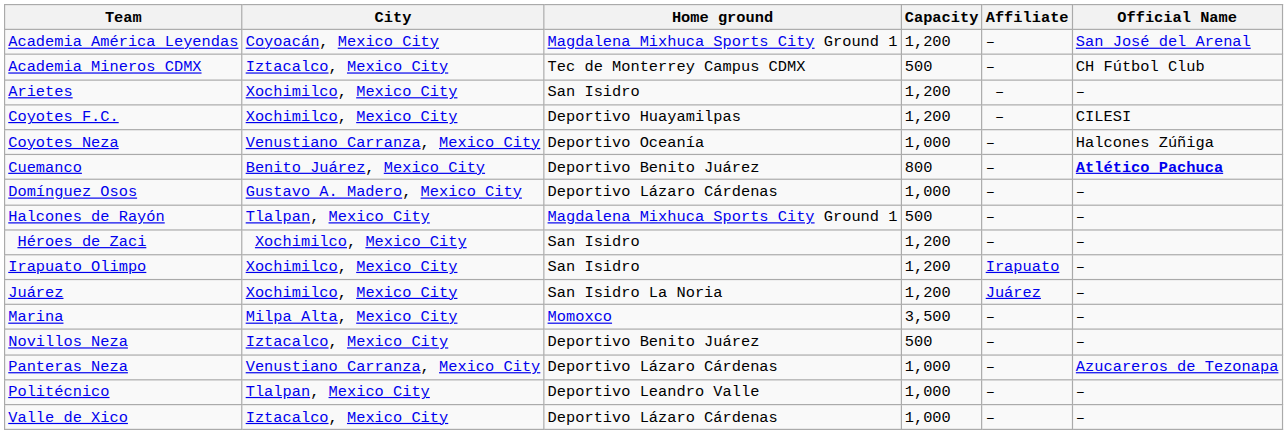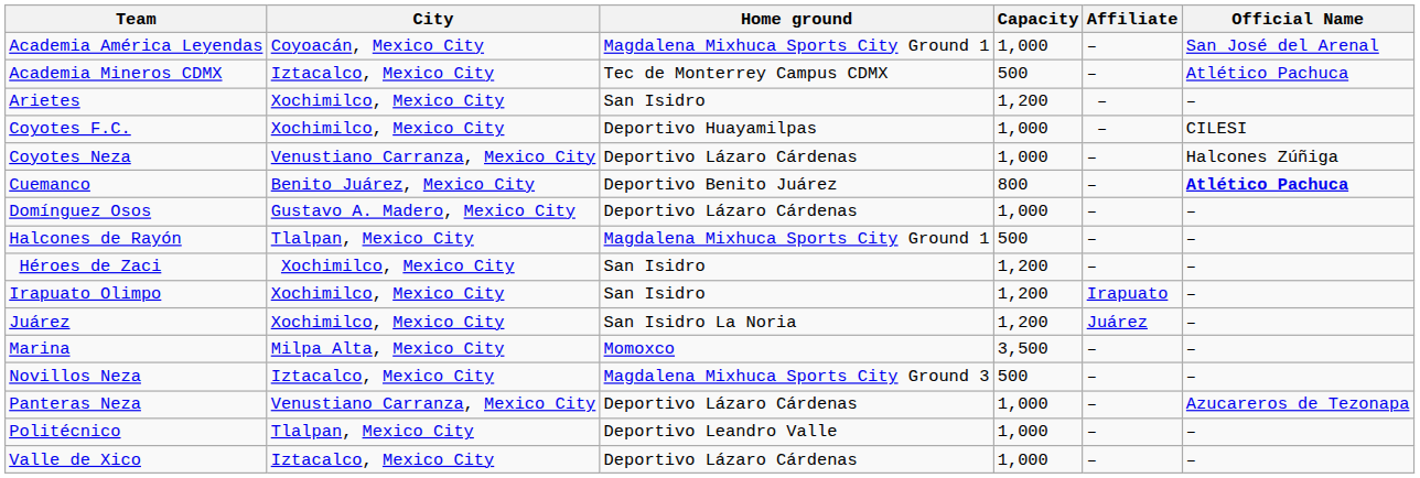 <table class="wikitable sortable">
 <tr>
 <th>Team</th>
 <th>City</th>
 <th>Home ground</th>
 <th>Capacity</th>
 <th>Affiliate</th>
 <th>Official Name</th>
 </tr>
 <tr>
 <td><a href='#'>Academia América Leyendas</a></td>
 <td><a href='#'>Coyoacán</a>, <a href='#'>Mexico City</a></td>
 <td><a href='#'>Magdalena Mixhuca Sports City</a> Ground 1</td>
-<td>1,200</td>
+<td>1,000</td>
 <td>–</td>
 <td><a href='#'>San José del Arenal</a></td>
 </tr>
 <tr>
 <td><a href='#'>Academia Mineros CDMX</a></td>
 <td><a href='#'>Iztacalco</a>, <a href='#'>Mexico City</a></td>
 <td>Tec de Monterrey Campus CDMX</td>
 <td>500</td>
 <td>–</td>
-<td>CH Fútbol Club</td>
+<td><a href='#'>Atlético Pachuca</a></td>
 </tr>
 <tr>
 <td><a href='#'>Arietes</a></td>
 <td><a href='#'>Xochimilco</a>, <a href='#'>Mexico City</a></td>
 <td>San Isidro</td>
 <td>1,200</td>
 <td> –</td>
 <td>–</td>
 </tr>
 <tr>
 <td><a href='#'>Coyotes F.C.</a></td>
 <td><a href='#'>Xochimilco</a>, <a href='#'>Mexico City</a></td>
 <td>Deportivo Huayamilpas</td>
-<td>1,200</td>
+<td>1,000</td>
 <td> –</td>
 <td>CILESI</td>
 </tr>
 <tr>
 <td><a href='#'>Coyotes Neza</a></td>
 <td><a href='#'>Venustiano Carranza</a>, <a href='#'>Mexico City</a></td>
-<td>Deportivo Oceanía</td>
+<td>Deportivo Lázaro Cárdenas</td>
 <td>1,000</td>
 <td>–</td>
 <td>Halcones Zúñiga</td>
 </tr>
 <tr>
 <td><a href='#'>Cuemanco</a></td>
 <td><a href='#'>Benito Juárez</a>, <a href='#'>Mexico City</a></td>
 <td>Deportivo Benito Juárez</td>
 <td>800</td>
 <td>–</td>
 <td><strong><a href='#'>Atlético Pachuca</a></strong></td>
 </tr>
 <tr>
 <td><a href='#'>Domínguez Osos</a></td>
 <td><a href='#'>Gustavo A. Madero</a>, <a href='#'>Mexico City</a></td>
 <td>Deportivo Lázaro Cárdenas</td>
 <td>1,000</td>
 <td>– </td>
 <td>–</td>
 </tr>
 <tr>
 <td><a href='#'>Halcones de Rayón</a></td>
 <td><a href='#'>Tlalpan</a>, <a href='#'>Mexico City</a></td>
 <td><a href='#'>Magdalena Mixhuca Sports City</a> Ground 1</td>
 <td>500</td>
 <td>–</td>
 <td>–</td>
 </tr>
 <tr>
 <td> <a href='#'>Héroes de Zaci</a> </td>
 <td> <a href='#'>Xochimilco</a>, <a href='#'>Mexico City</a></td>
 <td>San Isidro</td>
 <td>1,200</td>
 <td>–</td>
 <td>–</td>
 </tr>
 <tr>
 <td><a href='#'>Irapuato Olimpo</a></td>
 <td><a href='#'>Xochimilco</a>, <a href='#'>Mexico City</a></td>
 <td>San Isidro</td>
 <td>1,200</td>
 <td><a href='#'>Irapuato</a></td>
 <td>–</td>
 </tr>
 <tr>
 <td><a href='#'>Juárez</a></td>
 <td><a href='#'>Xochimilco</a>, <a href='#'>Mexico City</a></td>
 <td>San Isidro La Noria</td>
 <td>1,200</td>
 <td><a href='#'>Juárez</a></td>
 <td>–</td>
 </tr>
 <tr>
 <td><a href='#'>Marina</a></td>
 <td><a href='#'>Milpa Alta</a>, <a href='#'>Mexico City</a></td>
 <td><a href='#'>Momoxco</a></td>
 <td>3,500</td>
 <td>–</td>
 <td>–</td>
 </tr>
 <tr>
 <td><a href='#'>Novillos Neza</a></td>
 <td><a href='#'>Iztacalco</a>, <a href='#'>Mexico City</a></td>
-<td>Deportivo Benito Juárez</td>
+<td><a href='#'>Magdalena Mixhuca Sports City</a> Ground 3</td>
 <td>500</td>
 <td>–</td>
 <td>–</td>
 </tr>
 <tr>
 <td><a href='#'>Panteras Neza</a></td>
 <td><a href='#'>Venustiano Carranza</a>, <a href='#'>Mexico City</a></td>
 <td>Deportivo Lázaro Cárdenas</td>
 <td>1,000</td>
 <td>–</td>
 <td><a href='#'>Azucareros de Tezonapa</a></td>
 </tr>
 <tr>
 <td><a href='#'>Politécnico</a></td>
 <td><a href='#'>Tlalpan</a>, <a href='#'>Mexico City</a></td>
 <td>Deportivo Leandro Valle</td>
 <td>1,000</td>
 <td>–</td>
 <td>–</td>
 </tr>
 <tr>
 <td><a href='#'>Valle de Xico</a></td>
 <td><a href='#'>Iztacalco</a>, <a href='#'>Mexico City</a></td>
 <td>Deportivo Lázaro Cárdenas</td>
 <td>1,000</td>
 <td>–</td>
 <td>–</td>
 </tr>
 </table>
